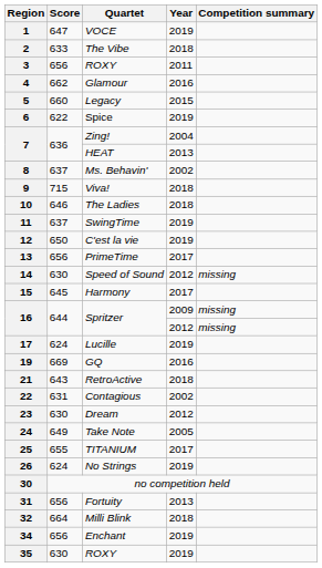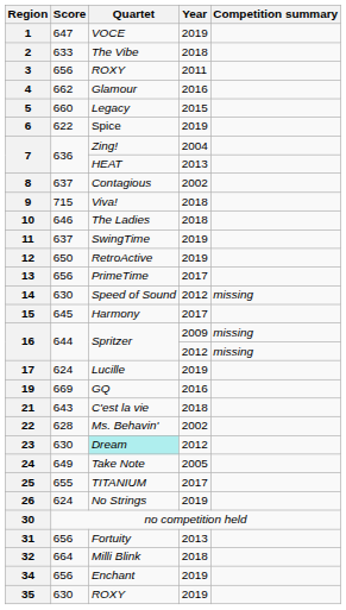 <table class="wikitable sortable sticky-header">
 <tr>
 <th scope="col">Region</th>
 <th scope="col">Score</th>
 <th scope="col">Quartet</th>
 <th scope="col">Year</th>
 <th scope="col" class="unsortable">Competition summary</th>
 </tr>
 <tr>
 <th scope="row">1</th>
 <td>647</td>
 <td><em>VOCE</em></td>
 <td>2019</td>
 <td></td>
 </tr>
 <tr>
 <th scope="row">2</th>
 <td>633</td>
 <td><em>The Vibe</em></td>
 <td>2018</td>
 <td></td>
 </tr>
 <tr>
 <th scope="row">3</th>
 <td>656</td>
 <td><em>ROXY</em></td>
 <td>2011</td>
 <td></td>
 </tr>
 <tr>
 <th scope="row">4</th>
 <td>662</td>
 <td><em>Glamour</em></td>
 <td>2016</td>
 <td></td>
 </tr>
 <tr>
 <th scope="row">5</th>
 <td>660</td>
 <td><em>Legacy</em></td>
 <td>2015</td>
 <td></td>
 </tr>
 <tr>
 <th scope="row">6</th>
 <td>622</td>
 <td>Spice</td>
 <td>2019</td>
 <td></td>
 </tr>
 <tr>
 <th scope="row" rowspan="2">7</th>
 <td rowspan="2">636</td>
 <td><em>Zing!</em></td>
 <td>2004</td>
 <td></td>
 </tr>
 <tr>
 <td><em>HEAT</em></td>
 <td>2013</td>
 <td></td>
 </tr>
 <tr>
 <th scope="row">8</th>
 <td>637</td>
-<td><em>Ms. Behavin' </em></td>
+<td><em>Contagious</em></td>
 <td>2002</td>
 <td></td>
 </tr>
 <tr>
 <th scope="row">9</th>
 <td>715</td>
 <td><em>Viva!</em></td>
 <td>2018</td>
 <td></td>
 </tr>
 <tr>
 <th scope="row">10</th>
 <td>646</td>
 <td><em>The Ladies</em></td>
 <td>2018</td>
 <td></td>
 </tr>
 <tr>
 <th scope="row">11</th>
 <td>637</td>
 <td><em>SwingTime</em></td>
 <td>2019</td>
 <td></td>
 </tr>
 <tr>
 <th scope="row">12</th>
 <td>650</td>
-<td><em>C'est la vie</em></td>
+<td><em>RetroActive</em></td>
 <td>2019</td>
 <td></td>
 </tr>
 <tr>
 <th scope="row">13</th>
 <td>656</td>
 <td><em>PrimeTime</em></td>
 <td>2017</td>
 <td></td>
 </tr>
 <tr>
 <th scope="row">14</th>
 <td>630</td>
 <td><em>Speed of Sound</em></td>
 <td>2012</td>
 <td><em>missing</em></td>
 </tr>
 <tr>
 <th scope="row">15</th>
 <td>645</td>
 <td><em>Harmony</em></td>
 <td>2017</td>
 <td></td>
 </tr>
 <tr>
 <th scope="row" rowspan="2">16</th>
 <td rowspan="2">644</td>
 <td rowspan="2"><em>Spritzer</em></td>
 <td>2009</td>
 <td><em>missing</em></td>
 </tr>
 <tr>
 <td>2012</td>
 <td><em>missing</em></td>
 </tr>
 <tr>
 <th scope="row">17</th>
 <td>624</td>
 <td><em>Lucille</em></td>
 <td>2019</td>
 <td></td>
 </tr>
 <tr>
 <th scope="row">19</th>
 <td>669</td>
 <td><em>GQ</em></td>
 <td>2016</td>
 <td></td>
 </tr>
 <tr>
 <th scope="row">21</th>
 <td>643</td>
-<td><em>RetroActive</em></td>
+<td><em>C'est la vie</em></td>
 <td>2018</td>
 <td></td>
 </tr>
 <tr>
 <th scope="row">22</th>
-<td>631</td>
-<td><em>Contagious</em></td>
+<td>628</td>
+<td><em>Ms. Behavin' </em></td>
 <td>2002</td>
 <td></td>
 </tr>
 <tr>
 <th scope="row">23</th>
 <td>630</td>
-<td><em>Dream</em></td>
+<td style="background: paleturquoise;"><em>Dream</em></td>
 <td>2012</td>
 <td></td>
 </tr>
 <tr>
 <th scope="row">24</th>
 <td>649</td>
 <td><em>Take Note</em></td>
 <td>2005</td>
 <td></td>
 </tr>
 <tr>
 <th scope="row">25</th>
 <td>655</td>
 <td><em>TITANIUM</em></td>
 <td>2017</td>
 <td></td>
 </tr>
 <tr>
 <th scope="row">26</th>
 <td>624</td>
 <td><em>No Strings</em></td>
 <td>2019</td>
 <td></td>
 </tr>
 <tr>
 <th scope="row">30</th>
 <td colspan="4" style="text-align: center;"><em>no competition held</em></td>
 </tr>
 <tr>
 <th scope="row">31</th>
 <td>656</td>
 <td><em>Fortuity</em></td>
 <td>2013</td>
 <td></td>
 </tr>
 <tr>
 <th scope="row">32</th>
 <td>664</td>
 <td><em>Milli Blink</em></td>
 <td>2018</td>
 <td></td>
 </tr>
 <tr>
 <th scope="row">34</th>
 <td>656</td>
 <td><em>Enchant</em></td>
 <td>2019</td>
 <td></td>
 </tr>
 <tr>
 <th scope="row">35</th>
 <td>630</td>
 <td><em>ROXY</em></td>
 <td>2019</td>
 <td></td>
 </tr>
 </table>
